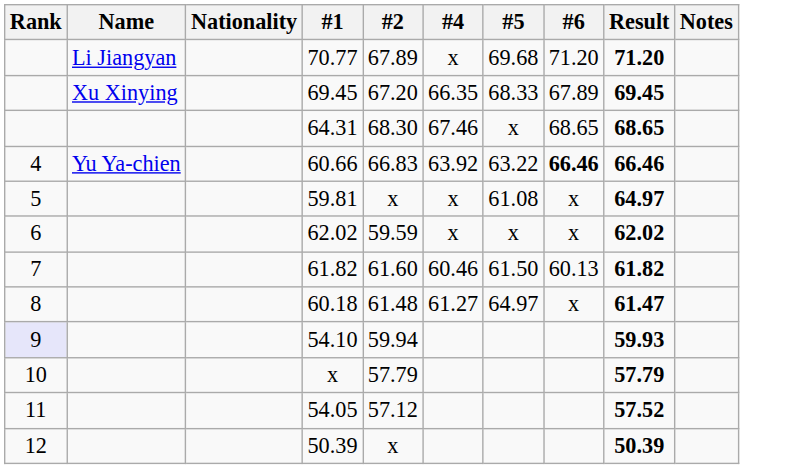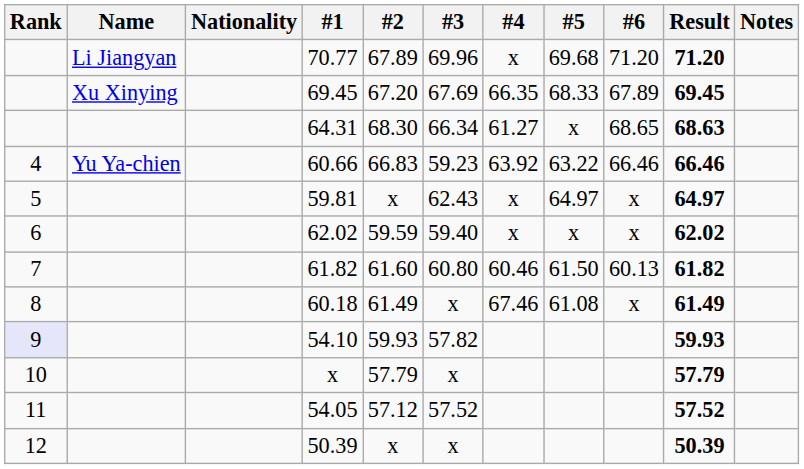 <table class="wikitable sortable" style="text-align:center">
 <tr>
 <th>Rank</th>
 <th>Name</th>
 <th>Nationality</th>
 <th>#1</th>
 <th>#2</th>
+<th>#3</th>
 <th>#4</th>
 <th>#5</th>
 <th>#6</th>
 <th>Result</th>
 <th>Notes</th>
 </tr>
 <tr>
 <td></td>
 <td align=left><a href='#'>Li Jiangyan</a></td>
 <td align=left></td>
 <td>70.77</td>
 <td>67.89</td>
+<td>69.96</td>
 <td>x</td>
 <td>69.68</td>
 <td>71.20</td>
 <td><strong>71.20</strong></td>
 <td></td>
 </tr>
 <tr>
 <td></td>
 <td align=left><a href='#'>Xu Xinying</a></td>
 <td align=left></td>
 <td>69.45</td>
 <td>67.20</td>
+<td>67.69</td>
 <td>66.35</td>
 <td>68.33</td>
 <td>67.89</td>
 <td><strong>69.45</strong></td>
 <td></td>
 </tr>
 <tr>
 <td></td>
 <td align=left></td>
 <td align=left></td>
 <td>64.31</td>
 <td>68.30</td>
-<td>67.46</td>
+<td>66.34</td>
+<td>61.27</td>
 <td>x</td>
 <td>68.65</td>
-<td><strong>68.65</strong></td>
+<td><strong>68.63</strong></td>
 <td></td>
 </tr>
 <tr>
 <td>4</td>
 <td align=left><a href='#'>Yu Ya-chien</a></td>
 <td align=left></td>
 <td>60.66</td>
 <td>66.83</td>
+<td>59.23</td>
 <td>63.92</td>
 <td>63.22</td>
-<td><strong>66.46</strong></td>
+<td>66.46</td>
 <td><strong>66.46</strong></td>
 <td></td>
 </tr>
 <tr>
 <td>5</td>
 <td align=left></td>
 <td align=left></td>
 <td>59.81</td>
 <td>x</td>
+<td>62.43</td>
 <td>x</td>
-<td>61.08</td>
+<td>64.97</td>
 <td>x</td>
 <td><strong>64.97</strong></td>
 <td></td>
 </tr>
 <tr>
 <td>6</td>
 <td align=left></td>
 <td align=left></td>
 <td>62.02</td>
 <td>59.59</td>
+<td>59.40</td>
 <td>x</td>
 <td>x</td>
 <td>x</td>
 <td><strong>62.02</strong></td>
 <td></td>
 </tr>
 <tr>
 <td>7</td>
 <td align=left></td>
 <td align=left></td>
 <td>61.82</td>
 <td>61.60</td>
+<td>60.80</td>
 <td>60.46</td>
 <td>61.50</td>
 <td>60.13</td>
 <td><strong>61.82</strong></td>
 <td></td>
 </tr>
 <tr>
 <td>8</td>
 <td align=left></td>
 <td align=left></td>
 <td>60.18</td>
-<td>61.48</td>
-<td>61.27</td>
-<td>64.97</td>
+<td>61.49</td>
 <td>x</td>
-<td><strong>61.47</strong></td>
+<td>67.46</td>
+<td>61.08</td>
+<td>x</td>
+<td><strong>61.49</strong></td>
 <td></td>
 </tr>
 <tr>
 <td style="background: lavender;">9</td>
 <td align=left></td>
 <td align=left></td>
 <td>54.10</td>
-<td>59.94</td>
+<td>59.93</td>
+<td>57.82</td>
 <td></td>
 <td></td>
 <td></td>
 <td><strong>59.93</strong></td>
 <td></td>
 </tr>
 <tr>
 <td>10</td>
 <td align=left></td>
 <td align=left></td>
 <td>x</td>
 <td>57.79</td>
+<td>x</td>
 <td></td>
 <td></td>
 <td></td>
 <td><strong>57.79</strong></td>
 <td></td>
 </tr>
 <tr>
 <td>11</td>
 <td align=left></td>
 <td align=left></td>
 <td>54.05</td>
 <td>57.12</td>
+<td>57.52</td>
 <td></td>
 <td></td>
 <td></td>
 <td><strong>57.52</strong></td>
 <td></td>
 </tr>
 <tr>
 <td>12</td>
 <td align=left></td>
 <td align=left></td>
 <td>50.39</td>
 <td>x</td>
+<td>x</td>
 <td></td>
 <td></td>
 <td></td>
 <td><strong>50.39</strong></td>
 <td></td>
 </tr>
 </table>
